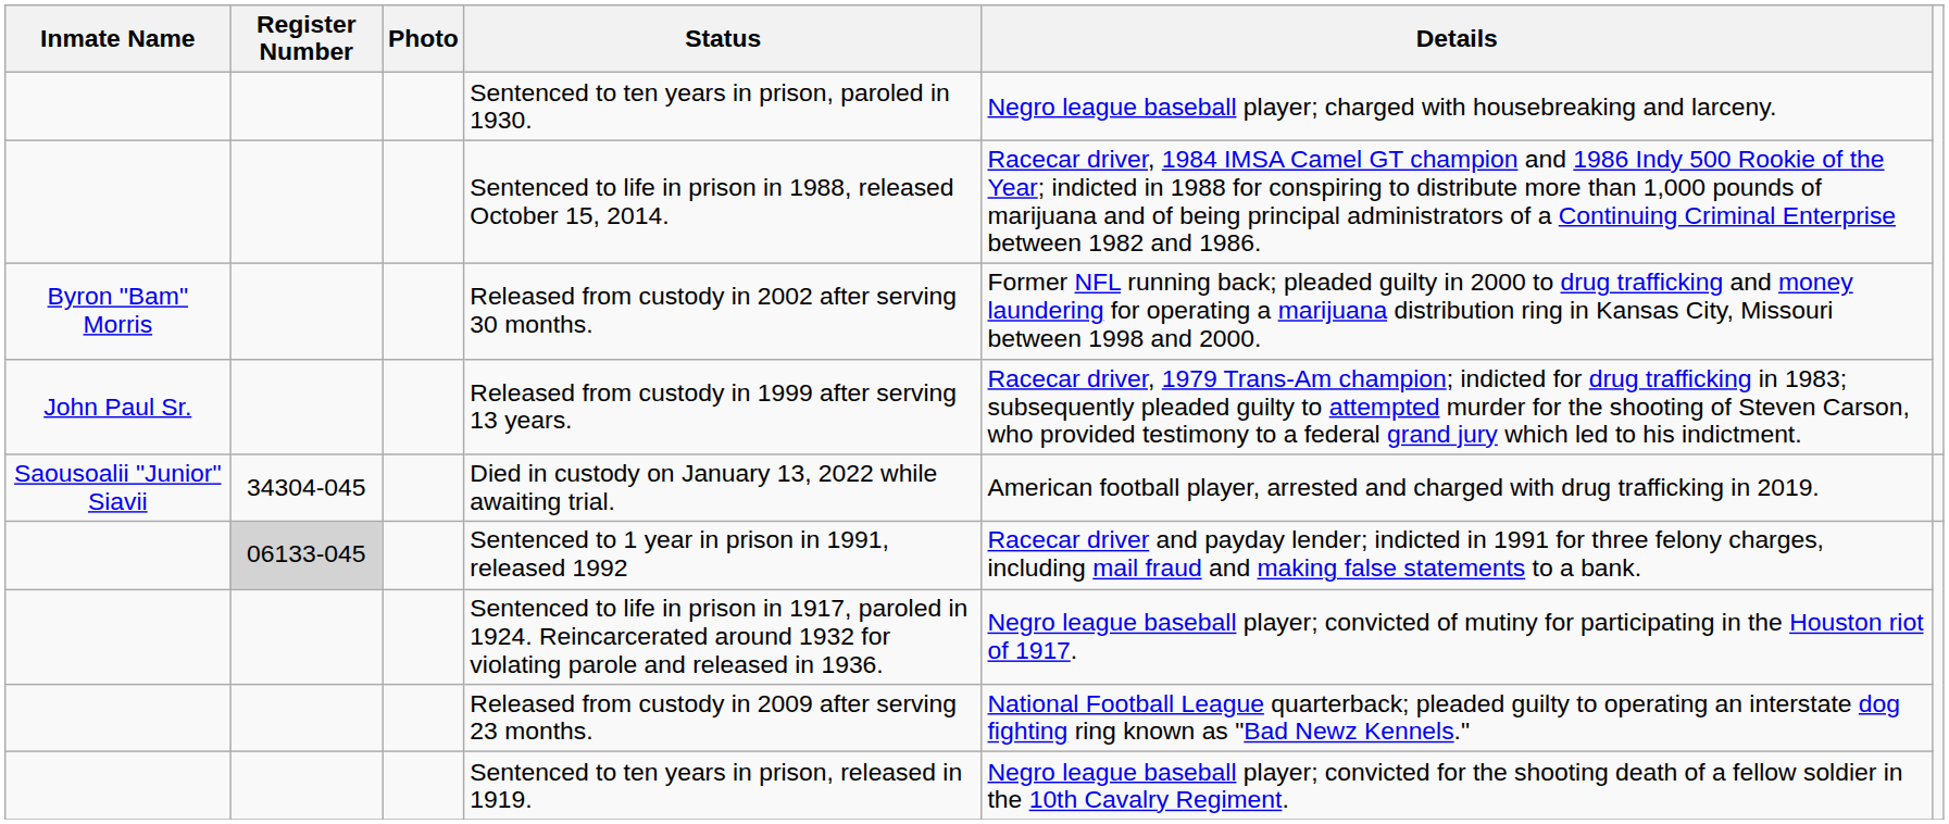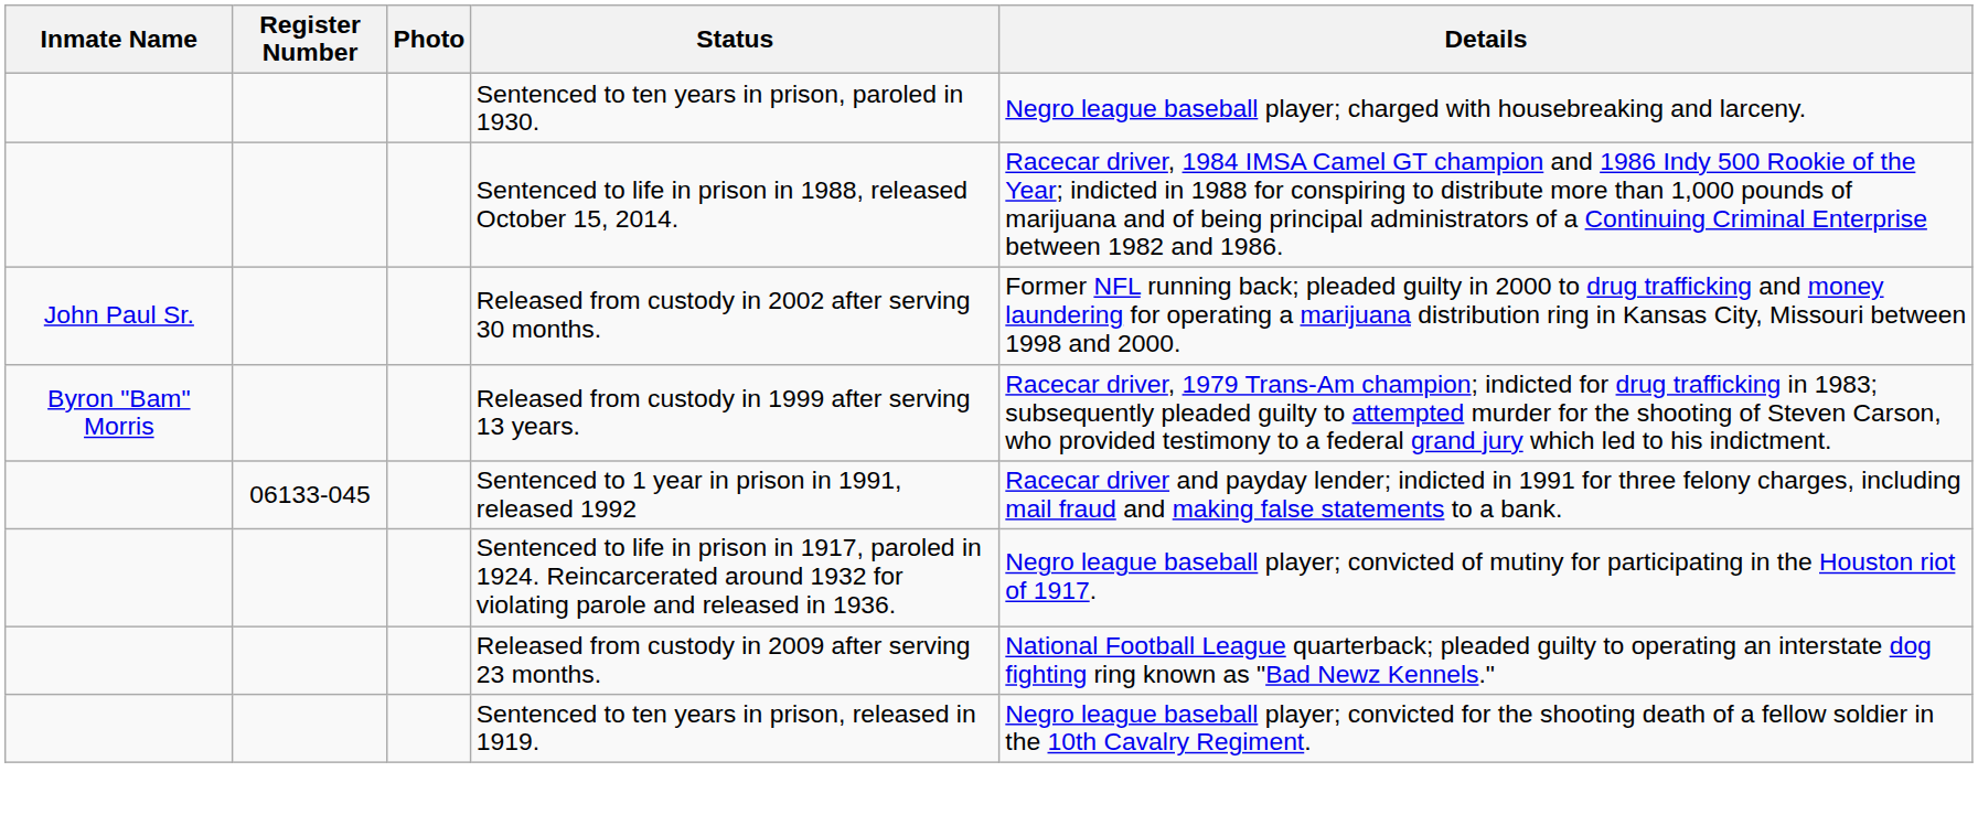 <table class="wikitable sortable">
 <tr>
 <th width=12%>Inmate Name</th>
 <th width=8%>Register Number</th>
 <th>Photo</th>
 <th width=28%>Status</th>
 <th width=52%>Details</th>
 </tr>
 <tr>
 <td style="text-align:center;"></td>
 <td style="text-align:center;"></td>
 <td></td>
 <td>Sentenced to ten years in prison, paroled in 1930.</td>
 <td><a href='#'>Negro league baseball</a> player; charged with housebreaking and larceny.</td>
 </tr>
 <tr>
 <td style="text-align:center;"></td>
 <td style="text-align:center;"></td>
 <td></td>
 <td>Sentenced to life in prison in 1988, released October 15, 2014.</td>
 <td><a href='#'>Racecar driver</a>, <a href='#'>1984 IMSA Camel GT champion</a> and <a href='#'>1986 Indy 500 Rookie of the Year</a>; indicted in 1988 for conspiring to distribute more than 1,000 pounds of marijuana and of being principal administrators of a <a href='#'>Continuing Criminal Enterprise</a> between 1982 and 1986.</td>
 </tr>
 <tr>
-<td style="text-align:center;"><a href='#'>Byron "Bam" Morris</a></td>
+<td style="text-align:center;"><a href='#'>John Paul Sr.</a></td>
 <td style="text-align:center;"></td>
 <td></td>
 <td>Released from custody in 2002 after serving 30 months.</td>
 <td>Former <a href='#'>NFL</a> running back; pleaded guilty in 2000 to <a href='#'>drug trafficking</a> and <a href='#'>money laundering</a> for operating a <a href='#'>marijuana</a> distribution ring in Kansas City, Missouri between 1998 and 2000.</td>
 </tr>
 <tr>
-<td style="text-align:center;"><a href='#'>John Paul Sr.</a></td>
+<td style="text-align:center;"><a href='#'>Byron "Bam" Morris</a></td>
 <td style="text-align:center;"></td>
 <td></td>
 <td>Released from custody in 1999 after serving 13 years.</td>
 <td><a href='#'>Racecar driver</a>, <a href='#'>1979 Trans-Am champion</a>; indicted for <a href='#'>drug trafficking</a> in 1983; subsequently pleaded guilty to <a href='#'>attempted</a> murder for the shooting of Steven Carson, who provided testimony to a federal <a href='#'>grand jury</a> which led to his indictment.</td>
 </tr>
 <tr>
-<td style="text-align:center;"><a href='#'>Saousoalii "Junior" Siavii</a></td>
-<td style="text-align:center;">34304-045</td>
-<td></td>
-<td>Died in custody on January 13, 2022 while awaiting trial.</td>
-<td>American football player, arrested and charged with drug trafficking in 2019.</td>
-<td></td>
-</tr>
-<tr>
 <td style="text-align:center;"></td>
-<td style="background: lightgrey; text-align:center;">06133-045</td>
+<td style="text-align:center;">06133-045</td>
 <td></td>
 <td>Sentenced to 1 year in prison in 1991, released 1992</td>
 <td><a href='#'>Racecar driver</a> and payday lender; indicted in 1991 for three felony charges, including <a href='#'>mail fraud</a> and <a href='#'>making false statements</a> to a bank.</td>
 </tr>
 <tr>
 <td style="text-align:center;"></td>
 <td style="text-align:center;"></td>
 <td></td>
 <td>Sentenced to life in prison in 1917, paroled in 1924. Reincarcerated around 1932 for violating parole and released in 1936.</td>
 <td><a href='#'>Negro league baseball</a> player; convicted of mutiny for participating in the <a href='#'>Houston riot of 1917</a>.</td>
 </tr>
 <tr>
 <td style="text-align:center;"></td>
 <td style="text-align:center;"></td>
 <td></td>
 <td>Released from custody in 2009 after serving 23 months.</td>
 <td><a href='#'>National Football League</a> quarterback; pleaded guilty to operating an interstate <a href='#'>dog fighting</a> ring known as "<a href='#'>Bad Newz Kennels</a>."</td>
 </tr>
 <tr>
 <td style="text-align:center;"></td>
 <td style="text-align:center;"></td>
 <td></td>
 <td>Sentenced to ten years in prison, released in 1919.</td>
 <td><a href='#'>Negro league baseball</a> player; convicted for the shooting death of a fellow soldier in the <a href='#'>10th Cavalry Regiment</a>.</td>
 </tr>
 </table>
